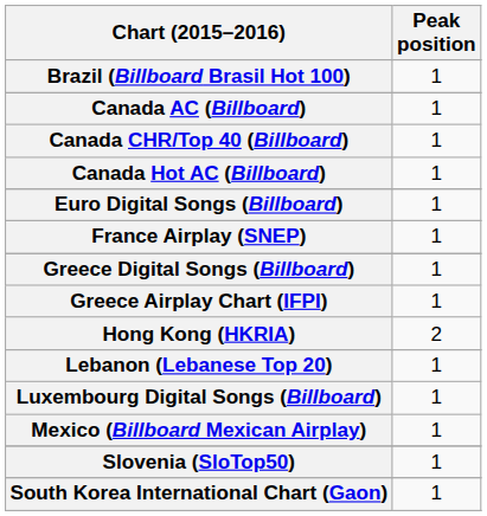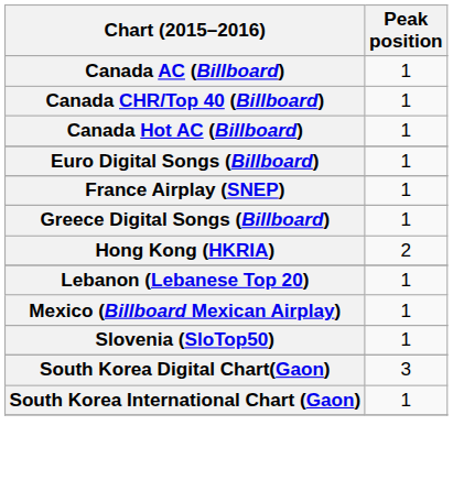 <table class="wikitable sortable plainrowheaders" style="text-align:center;">
 <tr>
 <th scope="col">Chart (2015–2016)</th>
 <th scope="col">Peak<br>position</th>
 </tr>
 <tr>
 </tr>
 <tr>
 </tr>
 <tr>
 </tr>
 <tr>
-</tr>
-<tr>
-<th scope="row">Brazil (<a href='#'><em>Billboard</em> Brasil Hot 100</a>)</th>
-<td>1</td>
 </tr>
 <tr>
 </tr>
 <tr>
 <th scope="row">Canada <a href='#'>AC</a> (<a href='#'><em>Billboard</em></a>)</th>
 <td>1</td>
 </tr>
 <tr>
 <th scope="row">Canada <a href='#'>CHR/Top 40</a> (<a href='#'><em>Billboard</em></a>)</th>
 <td>1</td>
 </tr>
 <tr>
 <th scope="row">Canada <a href='#'>Hot AC</a> (<a href='#'><em>Billboard</em></a>)</th>
 <td>1</td>
 </tr>
 <tr>
 </tr>
 <tr>
 </tr>
 <tr>
 </tr>
 <tr>
 <th scope="row">Euro Digital Songs (<em><a href='#'>Billboard</a></em>)</th>
 <td>1</td>
 </tr>
 <tr>
 </tr>
 <tr>
 </tr>
 <tr>
 <th scope="row">France Airplay (<a href='#'>SNEP</a>)</th>
 <td style="text-align:center;">1</td>
 </tr>
 <tr>
 </tr>
 <tr>
 <th scope="row">Greece Digital Songs (<em><a href='#'>Billboard</a></em>)</th>
 <td>1</td>
 </tr>
 <tr>
-<th scope="row">Greece Airplay Chart (<a href='#'>IFPI</a>)</th>
-<td>1</td>
-</tr>
-<tr>
 <th scope="row">Hong Kong (<a href='#'>HKRIA</a>)</th>
 <td style="text-align:center;">2</td>
 </tr>
 <tr>
 </tr>
 <tr>
 </tr>
 <tr>
 </tr>
 <tr>
 </tr>
 <tr>
 </tr>
 <tr>
 </tr>
 <tr>
 </tr>
 <tr>
 <th scope="row">Lebanon (<a href='#'>Lebanese Top 20</a>)</th>
-<td>1</td>
-</tr>
-<tr>
-<th scope="row">Luxembourg Digital Songs (<em><a href='#'>Billboard</a></em>)</th>
 <td>1</td>
 </tr>
 <tr>
 <th scope="row">Mexico (<a href='#'><em>Billboard</em> Mexican Airplay</a>)</th>
 <td>1</td>
 </tr>
 <tr>
 </tr>
 <tr>
 </tr>
 <tr>
 </tr>
 <tr>
 </tr>
 <tr>
 </tr>
 <tr>
 </tr>
 <tr>
 </tr>
 <tr>
 </tr>
 <tr>
 </tr>
 <tr>
 </tr>
 <tr>
 </tr>
 <tr>
 <th scope="row">Slovenia (<a href='#'>SloTop50</a>)</th>
 <td>1</td>
 </tr>
 <tr>
+</tr>
+<tr>
+<th scope="row">South Korea Digital Chart(<a href='#'>Gaon</a>)</th>
+<td>3</td>
 </tr>
 <tr>
 <th scope="row">South Korea International Chart (<a href='#'>Gaon</a>)</th>
 <td>1</td>
 </tr>
 <tr>
 </tr>
 <tr>
 </tr>
 <tr>
 </tr>
 <tr>
 </tr>
 <tr>
 </tr>
 <tr>
 </tr>
 <tr>
 </tr>
 <tr>
 </tr>
 <tr>
 </tr>
 <tr>
 </tr>
 <tr>
 </tr>
 <tr>
 </tr>
 <tr>
 </tr>
 <tr>
 </tr>
 <tr>
 </tr>
 <tr>
 </tr>
 </table>
